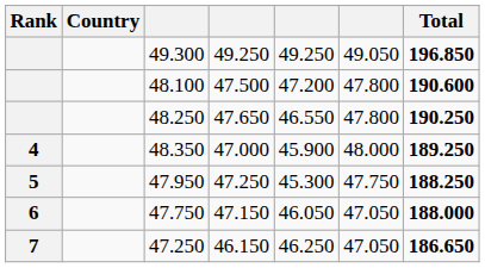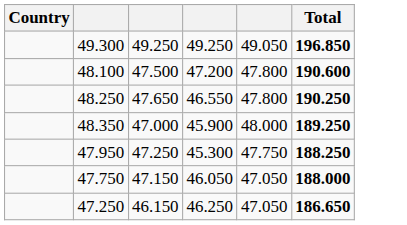 <table class="wikitable sortable">
 <tr>
-<th scope="col">Rank</th>
 <th scope="col">Country</th>
 <th scope="col"></th>
 <th scope="col"></th>
 <th scope="col"></th>
 <th scope="col"></th>
 <th scope="col">Total</th>
 </tr>
 <tr>
-<th scope="row"></th>
 <td align="left"></td>
 <td>49.300</td>
 <td>49.250</td>
 <td>49.250</td>
 <td>49.050</td>
 <td><strong>196.850</strong></td>
 </tr>
 <tr>
-<th scope="row"></th>
 <td align="left"></td>
 <td>48.100</td>
 <td>47.500</td>
 <td>47.200</td>
 <td>47.800</td>
 <td><strong>190.600</strong></td>
 </tr>
 <tr>
-<th scope="row"></th>
 <td align="left"></td>
 <td>48.250</td>
 <td>47.650</td>
 <td>46.550</td>
 <td>47.800</td>
 <td><strong>190.250</strong></td>
 </tr>
 <tr>
-<th scope="row">4</th>
 <td align="left"></td>
 <td>48.350</td>
 <td>47.000</td>
 <td>45.900</td>
 <td>48.000</td>
 <td><strong>189.250</strong></td>
 </tr>
 <tr>
-<th scope="row">5</th>
 <td align="left"></td>
 <td>47.950</td>
 <td>47.250</td>
 <td>45.300</td>
 <td>47.750</td>
 <td><strong>188.250</strong></td>
 </tr>
 <tr>
-<th scope="row">6</th>
 <td align="left"></td>
 <td>47.750</td>
 <td>47.150</td>
 <td>46.050</td>
 <td>47.050</td>
 <td><strong>188.000</strong></td>
 </tr>
 <tr>
-<th scope="row">7</th>
 <td align="left"></td>
 <td>47.250</td>
 <td>46.150</td>
 <td>46.250</td>
 <td>47.050</td>
 <td><strong>186.650</strong></td>
 </tr>
 </table>
